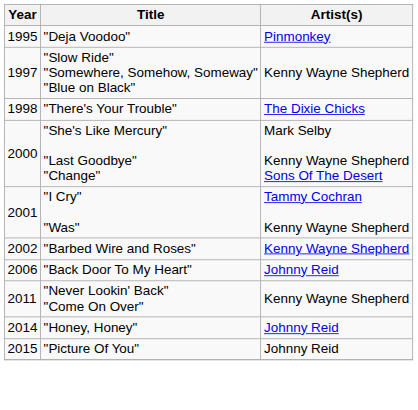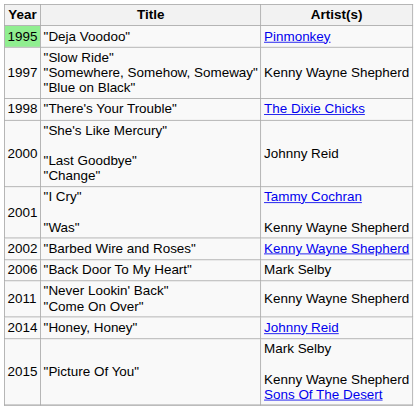 <table class="wikitable">
 <tr>
 <th>Year</th>
 <th>Title</th>
 <th>Artist(s)</th>
 </tr>
 <tr>
-<td>1995</td>
+<td style="background: lightgreen;">1995</td>
 <td>"Deja Voodoo"</td>
 <td><a href='#'>Pinmonkey</a></td>
 </tr>
 <tr>
 <td>1997</td>
 <td>"Slow Ride"<br>"Somewhere, Somehow, Someway"<br>"Blue on Black"</td>
 <td>Kenny Wayne Shepherd</td>
 </tr>
 <tr>
 <td>1998</td>
 <td>"There's Your Trouble"</td>
 <td><a href='#'>The Dixie Chicks</a></td>
 </tr>
 <tr>
 <td>2000</td>
 <td>"She's Like Mercury"<br><br>"Last Goodbye" <br>"Change"</td>
-<td>Mark Selby<br><br>Kenny Wayne Shepherd <br><a href='#'>Sons Of The Desert</a></td>
+<td>Johnny Reid</td>
 </tr>
 <tr>
 <td>2001</td>
 <td>"I Cry"<br><br>"Was"</td>
 <td><a href='#'>Tammy Cochran</a> <br><br>Kenny Wayne Shepherd</td>
 </tr>
 <tr>
 <td>2002</td>
 <td>"Barbed Wire and Roses"</td>
 <td><a href='#'>Kenny Wayne Shepherd</a></td>
 </tr>
 <tr>
 <td>2006</td>
 <td>"Back Door To My Heart"</td>
-<td><a href='#'>Johnny Reid</a></td>
+<td>Mark Selby</td>
 </tr>
 <tr>
 <td>2011</td>
 <td>"Never Lookin' Back"<br> "Come On Over"</td>
 <td>Kenny Wayne Shepherd</td>
 </tr>
 <tr>
 <td>2014</td>
 <td>"Honey, Honey"</td>
 <td><a href='#'>Johnny Reid</a></td>
 </tr>
 <tr>
 <td>2015</td>
 <td>"Picture Of You"</td>
-<td>Johnny Reid</td>
+<td>Mark Selby<br><br>Kenny Wayne Shepherd <br><a href='#'>Sons Of The Desert</a></td>
 </tr>
 <tr>
 </tr>
 </table>
